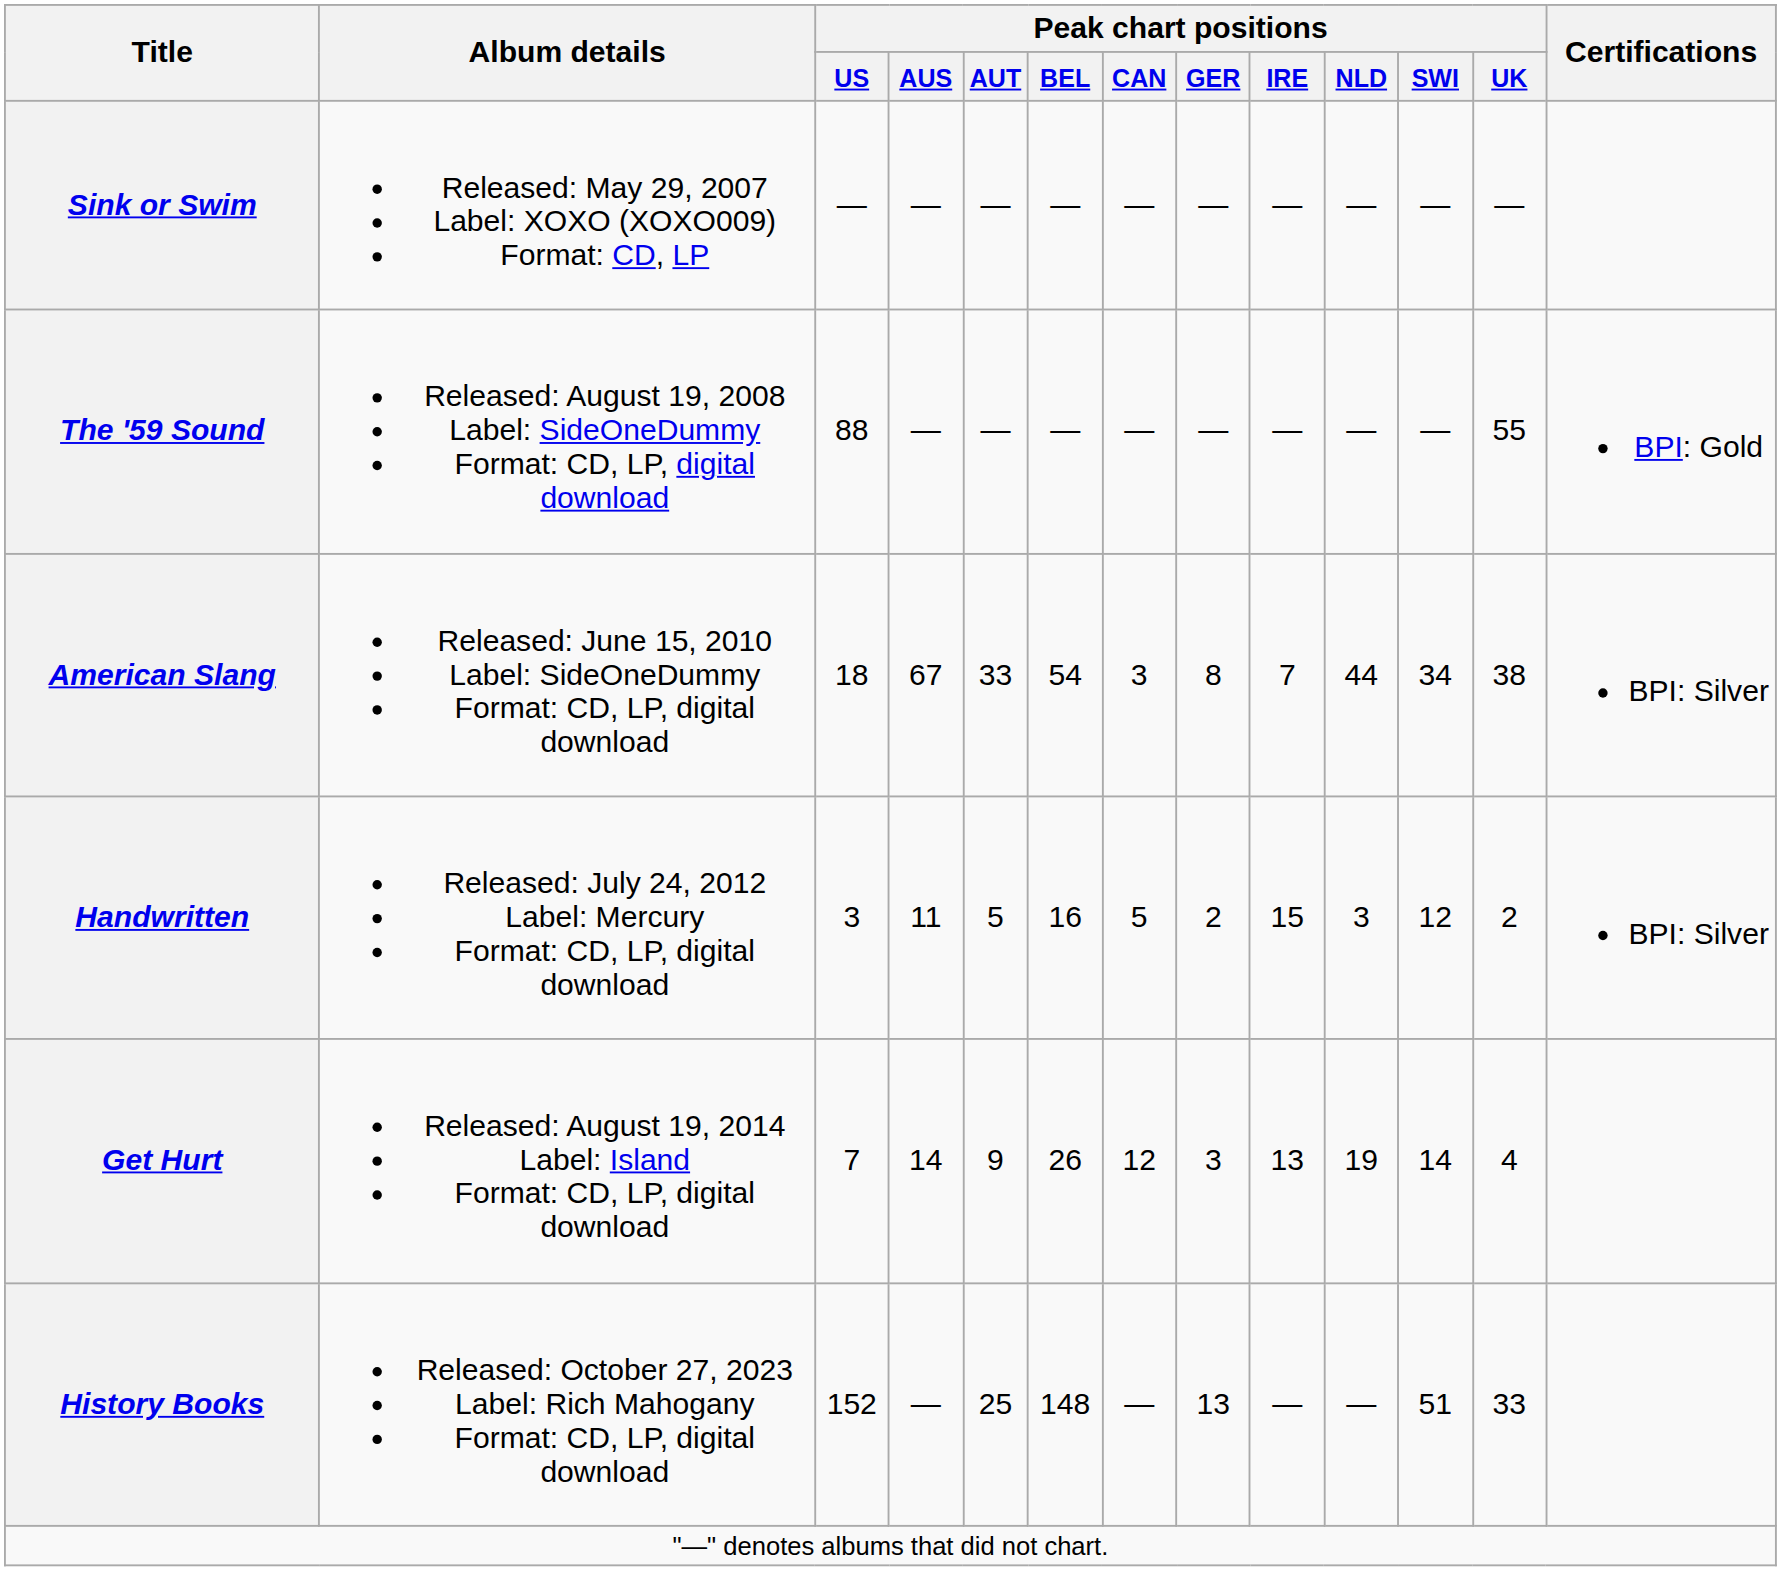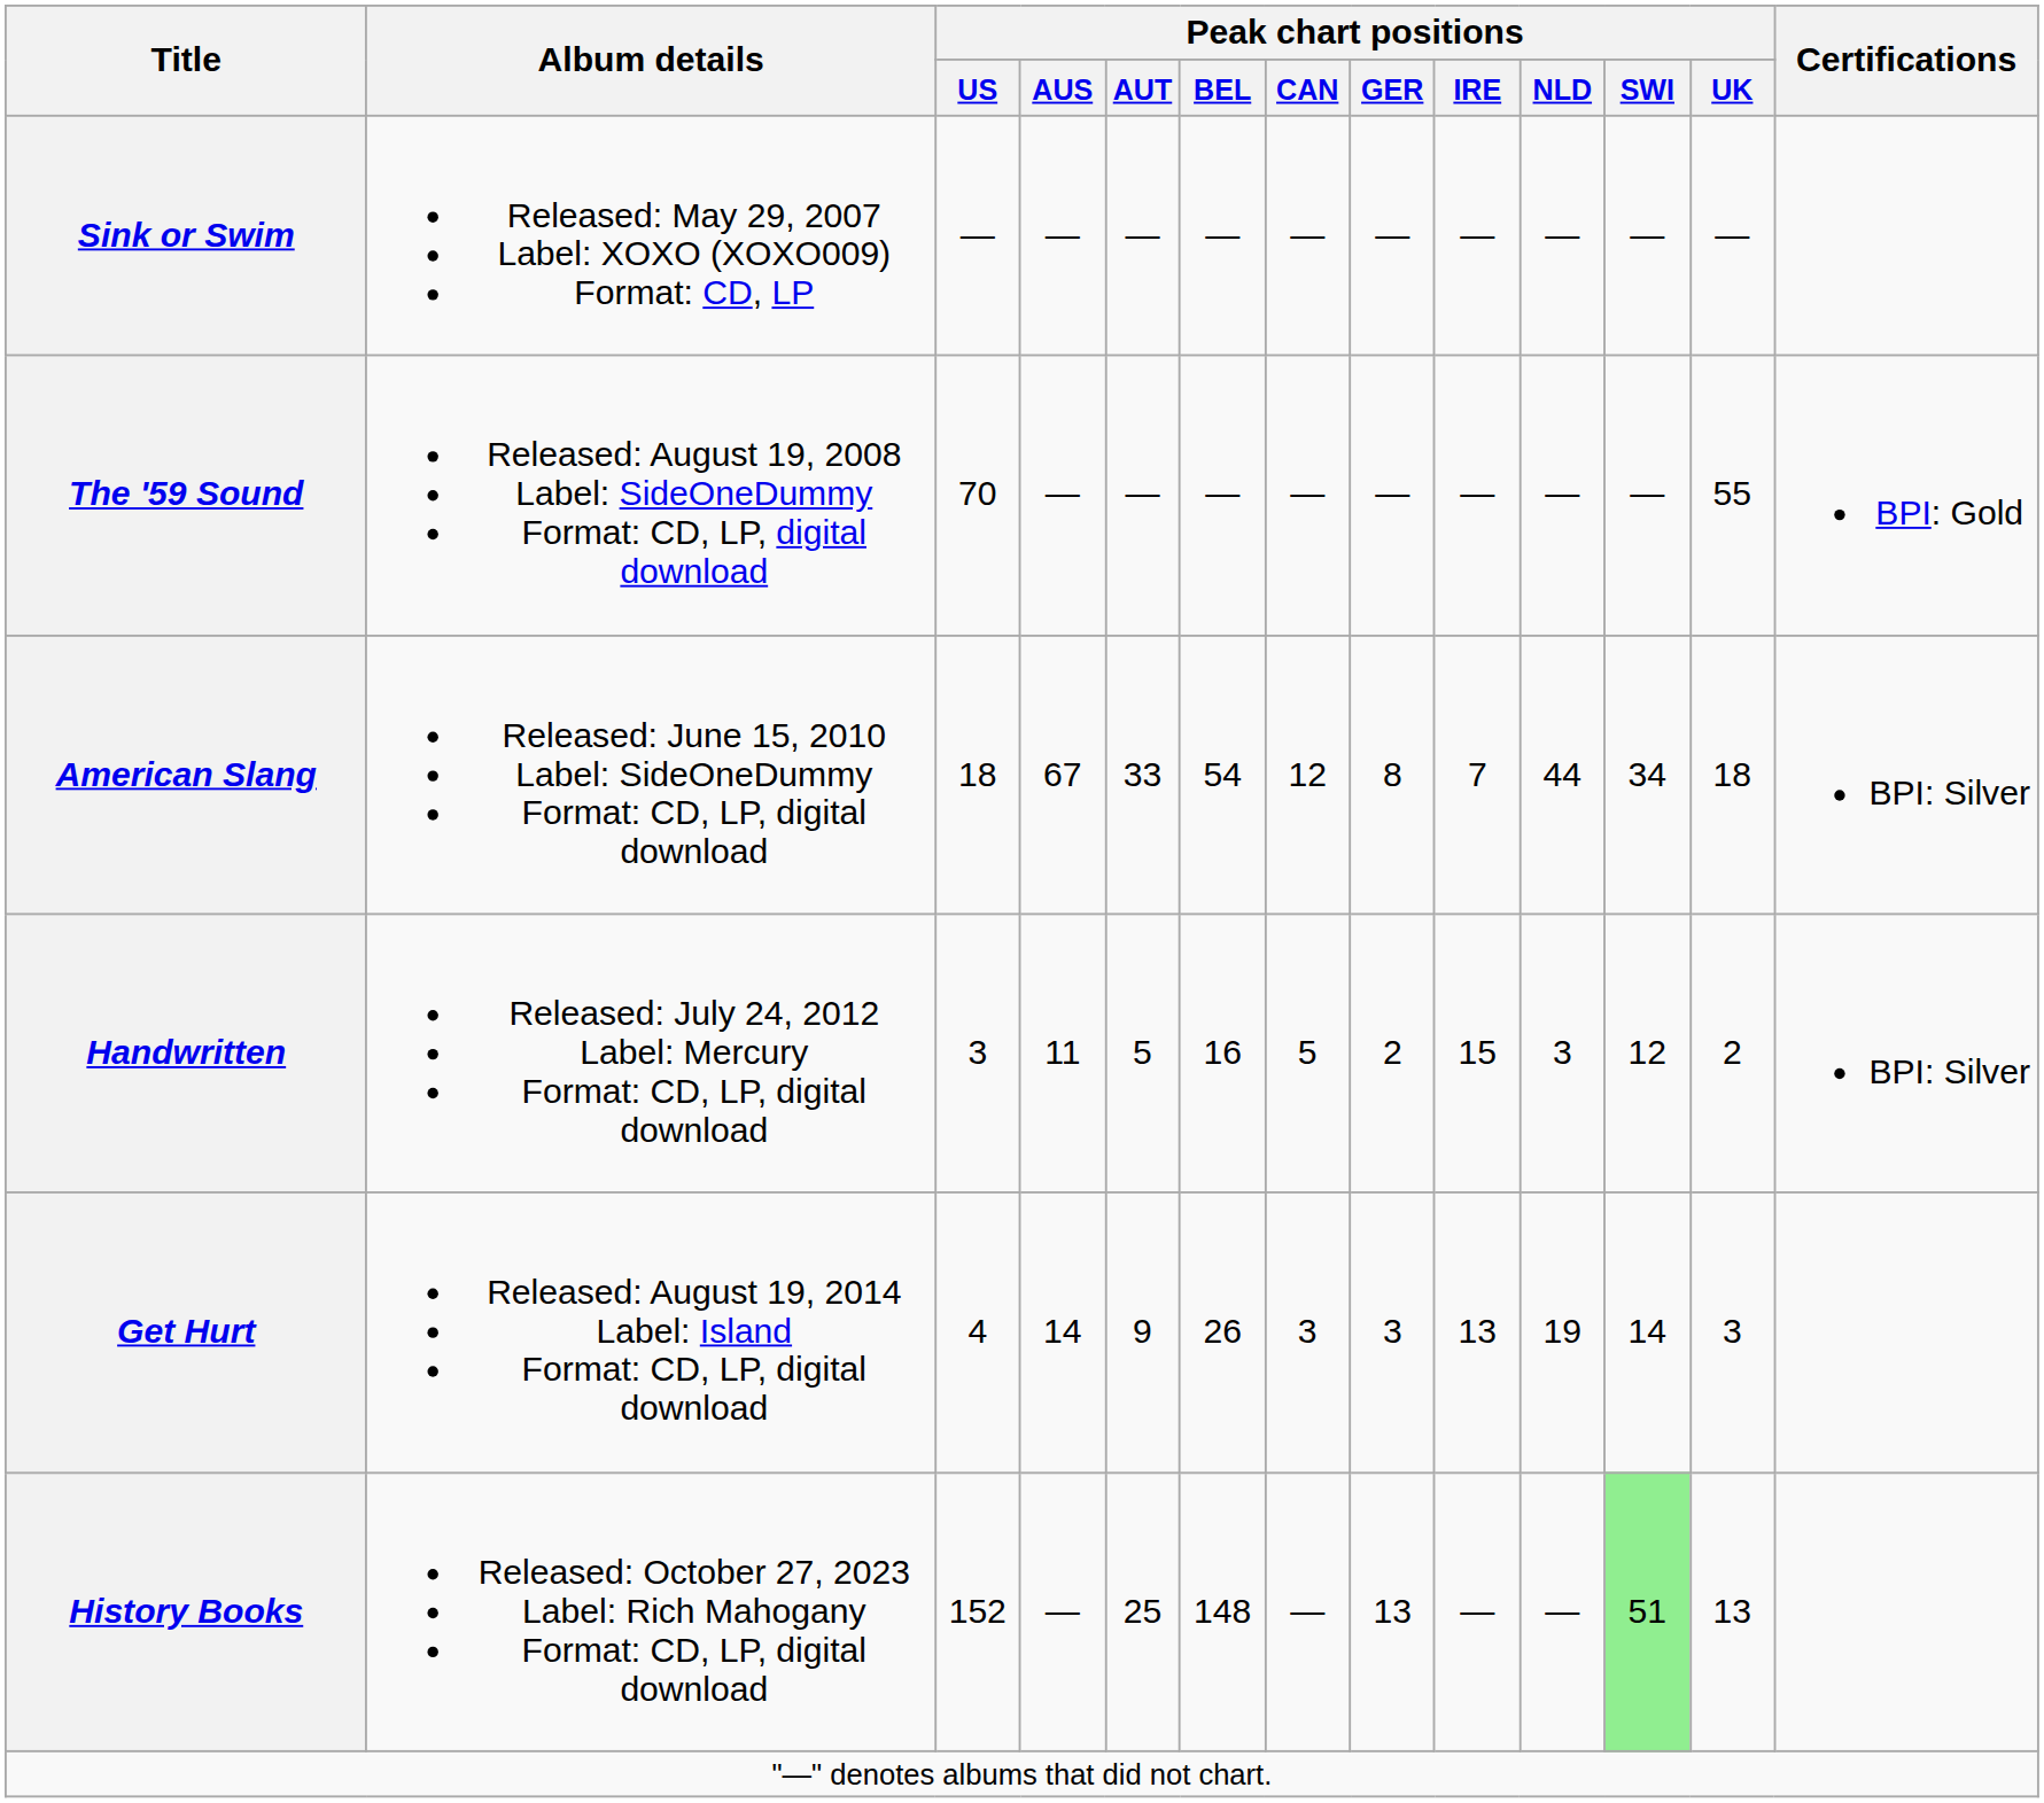 <table class="wikitable plainrowheaders" style="text-align:center;">
 <tr>
 <th rowspan="2" style="width:10em">Title</th>
 <th rowspan="2" style="width:16em">Album details</th>
 <th colspan="10">Peak chart positions</th>
 <th rowspan="2">Certifications</th>
 </tr>
 <tr>
 <th style="width:2em"><small><a href='#'>US</a></small><br></th>
 <th style="width:2em"><small><a href='#'>AUS</a></small><br></th>
 <th style="width:1em"><small><a href='#'>AUT</a></small><br></th>
 <th style="width:2em"><small><a href='#'>BEL</a></small><br></th>
 <th style="width:2em"><small><a href='#'>CAN</a></small><br></th>
 <th style="width:2em"><small><a href='#'>GER</a></small><br></th>
 <th style="width:2em"><small><a href='#'>IRE</a></small><br></th>
 <th style="width:2em"><small><a href='#'>NLD</a></small><br></th>
 <th style="width:2em"><small><a href='#'>SWI</a></small><br></th>
 <th style="width:2em"><small><a href='#'>UK</a></small><br></th>
 </tr>
 <tr>
 <th scope="row"><em><a href='#'>Sink or Swim</a></em></th>
 <td><br><ul><li>Released: May 29, 2007</li><li>Label: XOXO (XOXO009)</li><li>Format: <a href='#'>CD</a>, <a href='#'>LP</a></li></ul></td>
 <td align="center">—</td>
 <td align="center">—</td>
 <td align="center">—</td>
 <td align="center">—</td>
 <td align="center">—</td>
 <td align="center">—</td>
 <td align="center">—</td>
 <td align="center">—</td>
 <td align="center">—</td>
 <td align="center">—</td>
 <td></td>
 </tr>
 <tr>
 <th scope="row"><em><a href='#'>The '59 Sound</a></em></th>
 <td><br><ul><li>Released: August 19, 2008</li><li>Label: <a href='#'>SideOneDummy</a></li><li>Format: CD, LP, <a href='#'>digital download</a></li></ul></td>
-<td align="center">88</td>
+<td align="center">70</td>
 <td align="center">—</td>
 <td align="center">—</td>
 <td align="center">—</td>
 <td align="center">—</td>
 <td align="center">—</td>
 <td align="center">—</td>
 <td align="center">—</td>
 <td align="center">—</td>
 <td align="center">55</td>
 <td><br><ul><li><a href='#'>BPI</a>: Gold</li></ul></td>
 </tr>
 <tr>
 <th scope="row"><em><a href='#'>American Slang</a></em></th>
 <td><br><ul><li>Released: June 15, 2010</li><li>Label: SideOneDummy</li><li>Format: CD, LP, digital download</li></ul></td>
 <td align="center">18</td>
 <td align="center">67</td>
 <td align="center">33</td>
 <td align="center">54</td>
-<td align="center">3</td>
+<td align="center">12</td>
 <td align="center">8</td>
 <td align="center">7</td>
 <td align="center">44</td>
 <td align="center">34</td>
-<td align="center">38</td>
+<td align="center">18</td>
 <td><br><ul><li>BPI: Silver</li></ul></td>
 </tr>
 <tr>
 <th scope="row"><em><a href='#'>Handwritten</a></em></th>
 <td><br><ul><li>Released: July 24, 2012</li><li>Label: Mercury</li><li>Format: CD, LP, digital download</li></ul></td>
 <td align="center">3</td>
 <td align="center">11</td>
 <td align="center">5</td>
 <td align="center">16</td>
 <td align="center">5</td>
 <td align="center">2</td>
 <td align="center">15</td>
 <td align="center">3</td>
 <td align="center">12</td>
 <td align="center">2</td>
 <td><br><ul><li>BPI: Silver</li></ul></td>
 </tr>
 <tr>
 <th scope="row"><em><a href='#'>Get Hurt</a></em></th>
 <td><br><ul><li>Released: August 19, 2014</li><li>Label: <a href='#'>Island</a></li><li>Format: CD, LP, digital download</li></ul></td>
-<td align="center">7</td>
+<td align="center">4</td>
 <td align="center">14</td>
 <td align="center">9</td>
 <td align="center">26</td>
-<td align="center">12</td>
+<td align="center">3</td>
 <td align="center">3</td>
 <td align="center">13</td>
 <td align="center">19</td>
 <td align="center">14</td>
-<td align="center">4</td>
+<td align="center">3</td>
 <td></td>
 </tr>
 <tr>
 <th scope="row"><em><a href='#'>History Books</a></em></th>
 <td><br><ul><li>Released: October 27, 2023</li><li>Label: Rich Mahogany</li><li>Format: CD, LP, digital download</li></ul></td>
 <td align="center">152</td>
 <td align="center">—</td>
 <td align="center">25</td>
 <td align="center">148</td>
 <td align="center">—</td>
 <td align="center">13</td>
 <td align="center">—</td>
 <td align="center">—</td>
-<td align="center">51</td>
-<td align="center">33</td>
+<td align="center" style="background: lightgreen;">51</td>
+<td align="center">13</td>
 <td></td>
 </tr>
 <tr>
 <td align="center" colspan="21" style="font-size: 85%">"—" denotes albums that did not chart.</td>
 </tr>
 </table>
